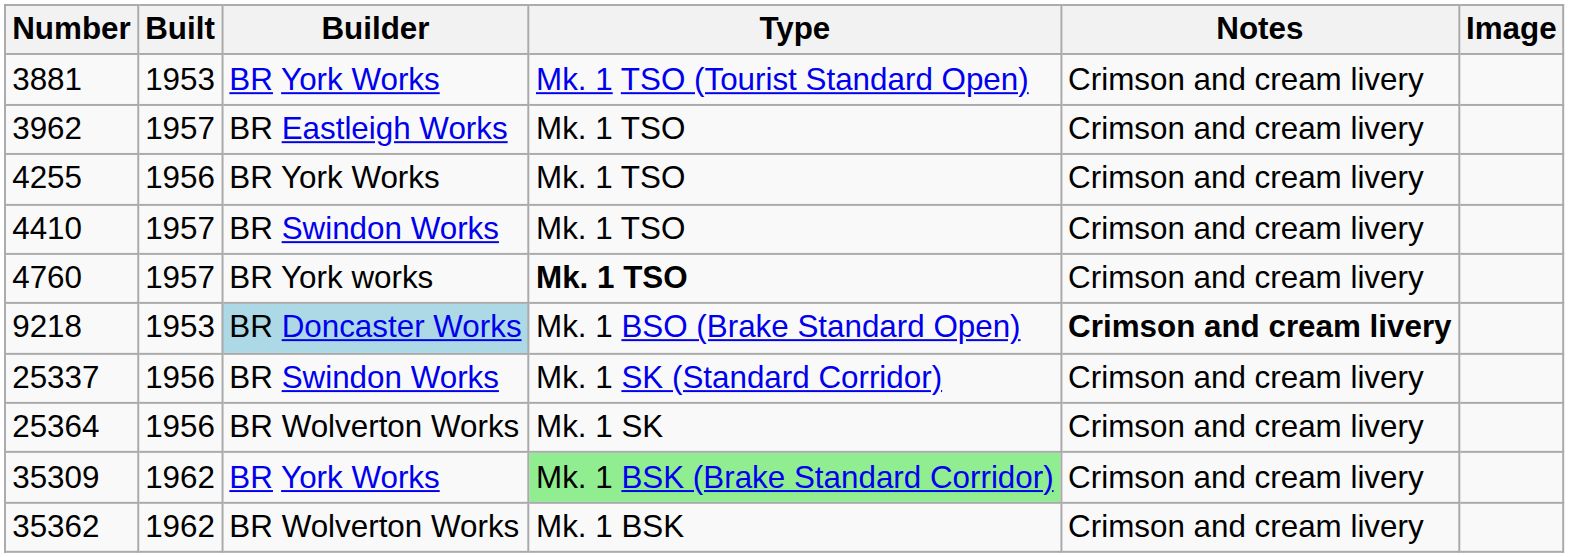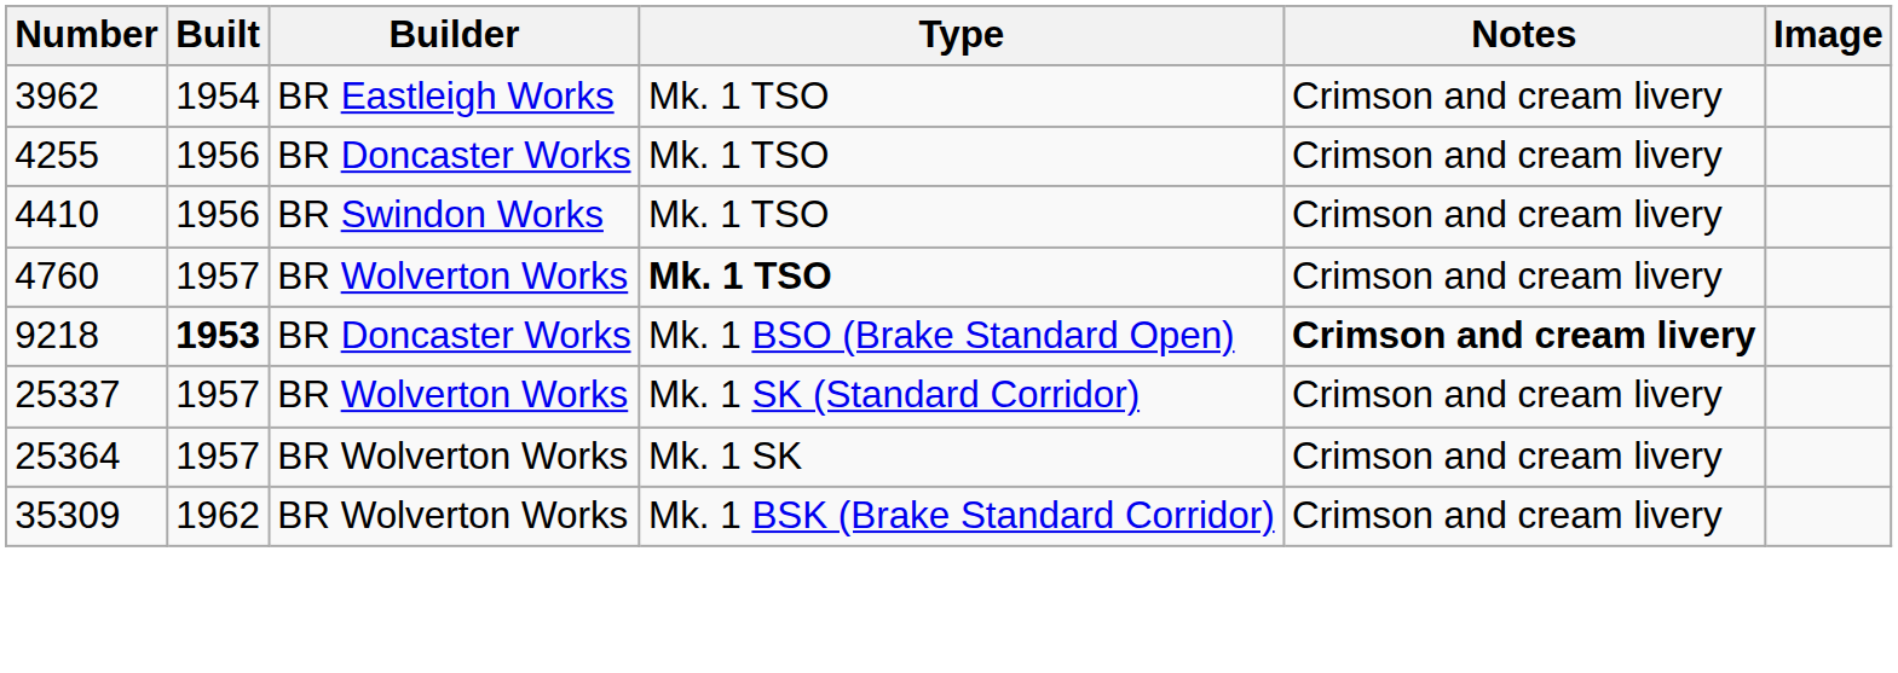 <table class="wikitable sortable">
 <tr>
 <th>Number</th>
 <th>Built</th>
 <th>Builder</th>
 <th>Type</th>
 <th class="unsortable">Notes</th>
 <th>Image</th>
 </tr>
 <tr>
-<td>3881</td>
-<td>1953</td>
-<td><a href='#'>BR</a> <a href='#'>York Works</a></td>
-<td><a href='#'>Mk. 1</a> <a href='#'>TSO (Tourist Standard Open)</a></td>
-<td>Crimson and cream livery</td>
-<td></td>
-</tr>
-<tr>
 <td>3962</td>
-<td>1957</td>
+<td>1954</td>
 <td>BR <a href='#'>Eastleigh Works</a></td>
 <td>Mk. 1 TSO</td>
 <td>Crimson and cream livery</td>
 <td></td>
 </tr>
 <tr>
 <td>4255</td>
 <td>1956</td>
-<td>BR York Works</td>
+<td>BR <a href='#'>Doncaster Works</a></td>
 <td>Mk. 1 TSO</td>
 <td>Crimson and cream livery</td>
 <td></td>
 </tr>
 <tr>
 <td>4410</td>
-<td>1957</td>
+<td>1956</td>
 <td>BR <a href='#'>Swindon Works</a></td>
 <td>Mk. 1 TSO</td>
 <td>Crimson and cream livery</td>
 <td></td>
 </tr>
 <tr>
 <td>4760</td>
 <td>1957</td>
-<td>BR York works</td>
+<td>BR <a href='#'>Wolverton Works</a></td>
 <td><strong>Mk. 1 TSO</strong></td>
 <td>Crimson and cream livery</td>
 <td></td>
 </tr>
 <tr>
 <td>9218</td>
-<td>1953</td>
-<td style="background: lightblue;">BR <a href='#'>Doncaster Works</a></td>
+<td><strong>1953</strong></td>
+<td>BR <a href='#'>Doncaster Works</a></td>
 <td>Mk. 1 <a href='#'>BSO (Brake Standard Open)</a></td>
 <td><strong>Crimson and cream livery</strong></td>
 <td></td>
 </tr>
 <tr>
 <td>25337</td>
-<td>1956</td>
-<td>BR <a href='#'>Swindon Works</a></td>
+<td>1957</td>
+<td>BR <a href='#'>Wolverton Works</a></td>
 <td>Mk. 1 <a href='#'>SK (Standard Corridor)</a></td>
 <td>Crimson and cream livery</td>
 <td></td>
 </tr>
 <tr>
 <td>25364</td>
-<td>1956</td>
+<td>1957</td>
 <td>BR Wolverton Works</td>
 <td>Mk. 1 SK</td>
 <td>Crimson and cream livery</td>
 <td></td>
 </tr>
 <tr>
 <td>35309</td>
 <td>1962</td>
-<td><a href='#'>BR</a> <a href='#'>York Works</a></td>
-<td style="background: lightgreen;">Mk. 1 <a href='#'>BSK (Brake Standard Corridor)</a></td>
-<td>Crimson and cream livery</td>
-<td></td>
-</tr>
-<tr>
-<td>35362</td>
-<td>1962</td>
 <td>BR Wolverton Works</td>
-<td>Mk. 1 BSK</td>
+<td>Mk. 1 <a href='#'>BSK (Brake Standard Corridor)</a></td>
 <td>Crimson and cream livery</td>
 <td></td>
 </tr>
 </table>
